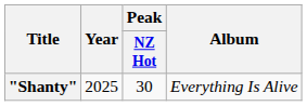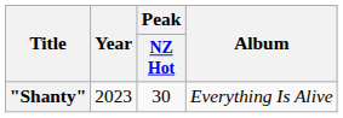 <table class="wikitable plainrowheaders" style="text-align:center">
 <tr>
 <th scope="col" rowspan="2">Title</th>
 <th scope="col" rowspan="2">Year</th>
 <th scope="col" colspan="1">Peak</th>
 <th scope="col" rowspan="2">Album</th>
 </tr>
 <tr>
 <th scope="col" style="width:2.5em;font-size:90%;"><a href='#'>NZ<br>Hot</a><br></th>
 </tr>
 <tr>
 <th scope="row">"Shanty"</th>
-<td>2025</td>
+<td>2023</td>
 <td>30</td>
 <td><em>Everything Is Alive</em></td>
 </tr>
 </table>
